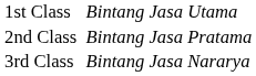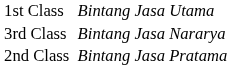 <table>
 <tr>
 <td>1st Class</td>
 <td></td>
 <td><em>Bintang Jasa Utama</em></td>
 </tr>
 <tr>
+<td>3rd Class</td>
+<td></td>
+<td><em>Bintang Jasa Nararya</em></td>
+</tr>
+<tr>
 <td>2nd Class</td>
 <td></td>
 <td><em>Bintang Jasa Pratama</em></td>
 </tr>
-<tr>
-<td>3rd Class</td>
-<td></td>
-<td><em>Bintang Jasa Nararya</em></td>
-</tr>
 </table>
